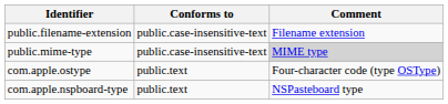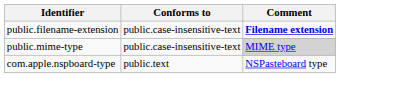 <table class="wikitable">
 <tr>
 <th>Identifier</th>
 <th>Conforms to</th>
 <th>Comment</th>
 </tr>
 <tr>
 <td>public.filename-extension</td>
 <td>public.case-insensitive-text</td>
-<td><a href='#'>Filename extension</a></td>
+<td><strong><a href='#'>Filename extension</a></strong></td>
 </tr>
 <tr>
 <td>public.mime-type</td>
 <td>public.case-insensitive-text</td>
 <td style="background: lightgrey;"><a href='#'>MIME type</a></td>
 </tr>
 <tr>
-<td>com.apple.ostype</td>
-<td>public.text</td>
-<td>Four-character code (type <a href='#'>OSType</a>)</td>
-</tr>
-<tr>
 <td>com.apple.nspboard-type</td>
 <td>public.text</td>
 <td><a href='#'>NSPasteboard</a> type</td>
 </tr>
 </table>
